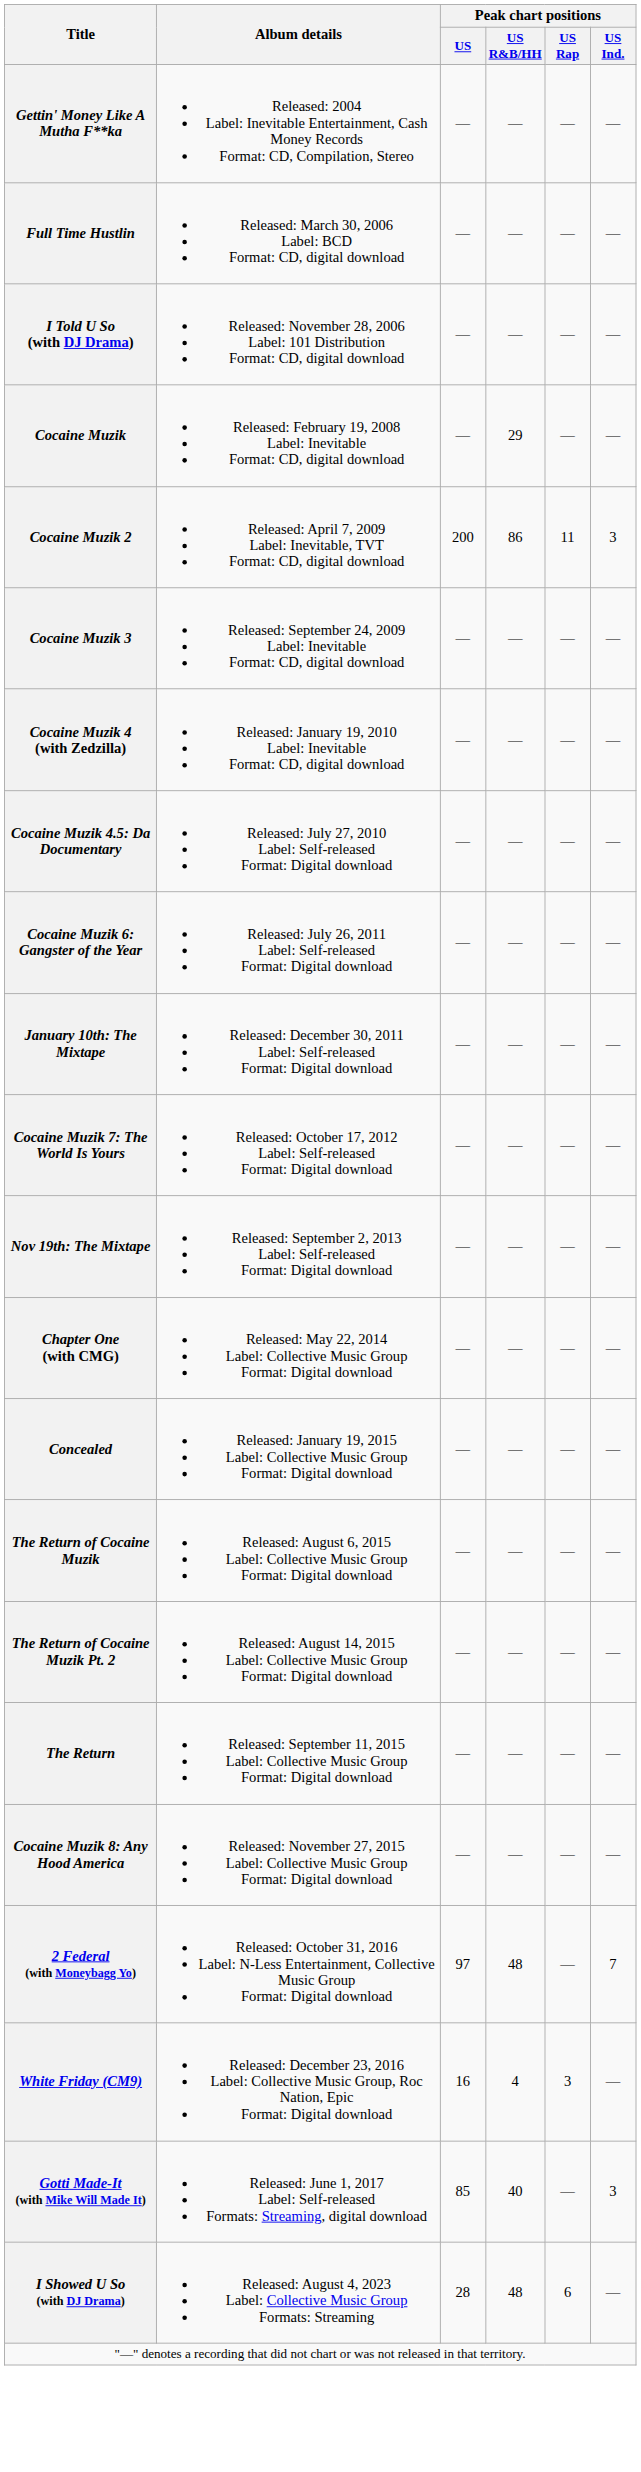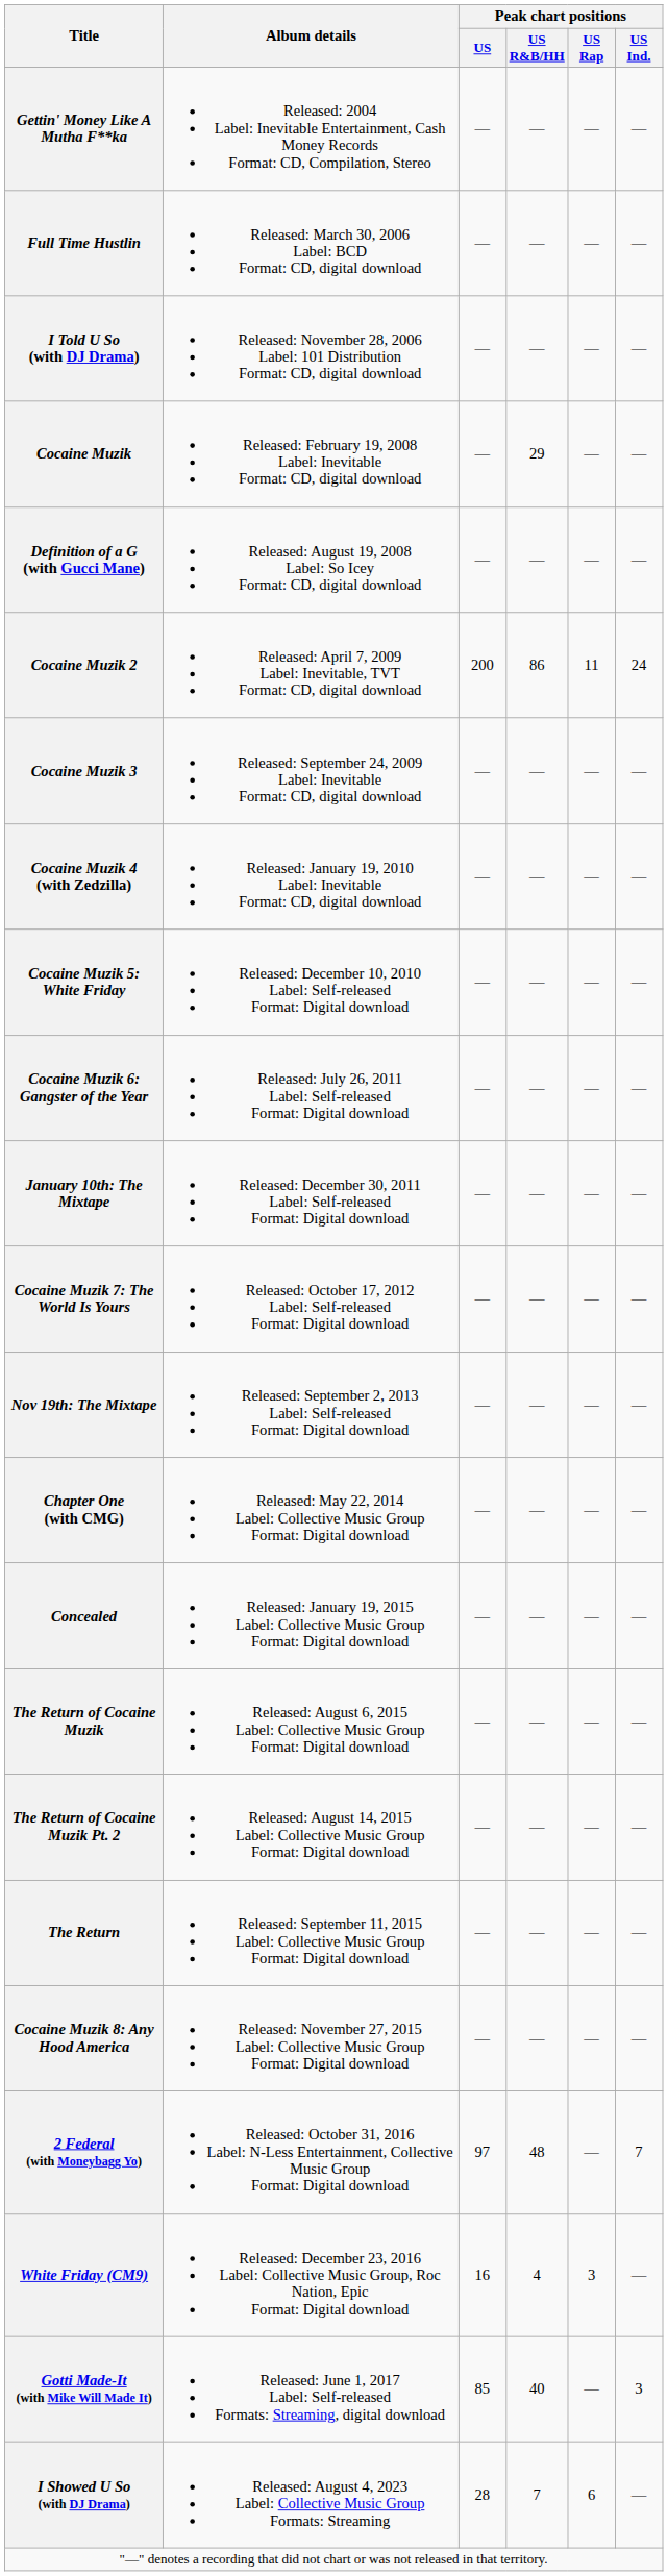 <table class="wikitable plainrowheaders" style="text-align:center;">
 <tr>
 <th scope="col" rowspan="2" style="width:10em;">Title</th>
 <th scope="col" rowspan="2" style="width:19em;">Album details</th>
 <th scope="col" colspan="4">Peak chart positions</th>
 </tr>
 <tr>
 <th style="width:3em;font-size:90%;"><a href='#'>US</a><br></th>
 <th style="width:3em;font-size:90%;"><a href='#'>US<br>R&B/HH</a><br></th>
 <th style="width:3em;font-size:90%;"><a href='#'>US<br>Rap</a><br></th>
 <th style="width:3em;font-size:90%;"><a href='#'>US<br>Ind.</a><br></th>
 </tr>
 <tr>
 <th scope="row"><em>Gettin' Money Like A Mutha F**ka</em></th>
 <td><br><ul><li>Released: 2004</li><li>Label: Inevitable Entertainment, Cash Money Records</li><li>Format: CD, Compilation, Stereo</li></ul></td>
 <td>—</td>
 <td>—</td>
 <td>—</td>
 <td>—</td>
 </tr>
 <tr>
 <th scope="row"><em>Full Time Hustlin</em></th>
 <td><br><ul><li>Released: March 30, 2006</li><li>Label: BCD</li><li>Format: CD, digital download</li></ul></td>
 <td>—</td>
 <td>—</td>
 <td>—</td>
 <td>—</td>
 </tr>
 <tr>
 <th scope="row"><em>I Told U So</em><br><span>(with <a href='#'>DJ Drama</a>)</span></th>
 <td><br><ul><li>Released: November 28, 2006</li><li>Label: 101 Distribution</li><li>Format: CD, digital download</li></ul></td>
 <td>—</td>
 <td>—</td>
 <td>—</td>
 <td>—</td>
 </tr>
 <tr>
 <th scope="row"><em>Cocaine Muzik</em></th>
 <td><br><ul><li>Released: February 19, 2008</li><li>Label: Inevitable</li><li>Format: CD, digital download</li></ul></td>
 <td>—</td>
 <td>29</td>
 <td>—</td>
 <td>—</td>
 </tr>
 <tr>
+<th scope="row"><em>Definition of a G</em><br><span>(with <a href='#'>Gucci Mane</a>)</span></th>
+<td><br><ul><li>Released: August 19, 2008</li><li>Label: So Icey</li><li>Format: CD, digital download</li></ul></td>
+<td>—</td>
+<td>—</td>
+<td>—</td>
+<td>—</td>
+</tr>
+<tr>
 <th scope="row"><em>Cocaine Muzik 2</em></th>
 <td><br><ul><li>Released: April 7, 2009</li><li>Label: Inevitable, TVT</li><li>Format: CD, digital download</li></ul></td>
 <td>200</td>
 <td>86</td>
 <td>11</td>
-<td>3</td>
+<td>24</td>
 </tr>
 <tr>
 <th scope="row"><em>Cocaine Muzik 3</em></th>
 <td><br><ul><li>Released: September 24, 2009</li><li>Label: Inevitable</li><li>Format: CD, digital download</li></ul></td>
 <td>—</td>
 <td>—</td>
 <td>—</td>
 <td>—</td>
 </tr>
 <tr>
 <th scope="row"><em>Cocaine Muzik 4</em><br><span>(with Zedzilla)</span></th>
 <td><br><ul><li>Released: January 19, 2010</li><li>Label: Inevitable</li><li>Format: CD, digital download</li></ul></td>
 <td>—</td>
 <td>—</td>
 <td>—</td>
 <td>—</td>
 </tr>
 <tr>
-<th scope="row"><em>Cocaine Muzik 4.5: Da Documentary</em></th>
-<td><br><ul><li>Released: July 27, 2010</li><li>Label: Self-released</li><li>Format: Digital download</li></ul></td>
+<th scope="row"><em>Cocaine Muzik 5: White Friday</em></th>
+<td><br><ul><li>Released: December 10, 2010</li><li>Label: Self-released</li><li>Format: Digital download</li></ul></td>
 <td>—</td>
 <td>—</td>
 <td>—</td>
 <td>—</td>
 </tr>
 <tr>
 <th scope="row"><em>Cocaine Muzik 6: Gangster of the Year</em></th>
 <td><br><ul><li>Released: July 26, 2011</li><li>Label: Self-released</li><li>Format: Digital download</li></ul></td>
 <td>—</td>
 <td>—</td>
 <td>—</td>
 <td>—</td>
 </tr>
 <tr>
 <th scope="row"><em>January 10th: The Mixtape</em></th>
 <td><br><ul><li>Released: December 30, 2011</li><li>Label: Self-released</li><li>Format: Digital download</li></ul></td>
 <td>—</td>
 <td>—</td>
 <td>—</td>
 <td>—</td>
 </tr>
 <tr>
 <th scope="row"><em>Cocaine Muzik 7: The World Is Yours</em></th>
 <td><br><ul><li>Released: October 17, 2012</li><li>Label: Self-released</li><li>Format: Digital download</li></ul></td>
 <td>—</td>
 <td>—</td>
 <td>—</td>
 <td>—</td>
 </tr>
 <tr>
 <th scope="row"><em>Nov 19th: The Mixtape</em></th>
 <td><br><ul><li>Released: September 2, 2013</li><li>Label: Self-released</li><li>Format: Digital download</li></ul></td>
 <td>—</td>
 <td>—</td>
 <td>—</td>
 <td>—</td>
 </tr>
 <tr>
 <th scope="row"><em>Chapter One</em><br><span>(with CMG)</span></th>
 <td><br><ul><li>Released: May 22, 2014</li><li>Label: Collective Music Group</li><li>Format: Digital download</li></ul></td>
 <td>—</td>
 <td>—</td>
 <td>—</td>
 <td>—</td>
 </tr>
 <tr>
 <th scope="row"><em>Concealed</em></th>
 <td><br><ul><li>Released: January 19, 2015</li><li>Label: Collective Music Group</li><li>Format: Digital download</li></ul></td>
 <td>—</td>
 <td>—</td>
 <td>—</td>
 <td>—</td>
 </tr>
 <tr>
 <th scope="row"><em>The Return of Cocaine Muzik</em></th>
 <td><br><ul><li>Released: August 6, 2015</li><li>Label: Collective Music Group</li><li>Format: Digital download</li></ul></td>
 <td>—</td>
 <td>—</td>
 <td>—</td>
 <td>—</td>
 </tr>
 <tr>
 <th scope="row"><em>The Return of Cocaine Muzik Pt. 2</em></th>
 <td><br><ul><li>Released: August 14, 2015</li><li>Label: Collective Music Group</li><li>Format: Digital download</li></ul></td>
 <td>—</td>
 <td>—</td>
 <td>—</td>
 <td>—</td>
 </tr>
 <tr>
 <th scope="row"><em>The Return</em></th>
 <td><br><ul><li>Released: September 11, 2015</li><li>Label: Collective Music Group</li><li>Format: Digital download</li></ul></td>
 <td>—</td>
 <td>—</td>
 <td>—</td>
 <td>—</td>
 </tr>
 <tr>
 <th scope="row"><em>Cocaine Muzik 8: Any Hood America</em></th>
 <td><br><ul><li>Released: November 27, 2015</li><li>Label: Collective Music Group</li><li>Format: Digital download</li></ul></td>
 <td>—</td>
 <td>—</td>
 <td>—</td>
 <td>—</td>
 </tr>
 <tr>
 <th scope="row"><em><a href='#'>2 Federal</a></em><br><small>(with <a href='#'>Moneybagg Yo</a>)</small></th>
 <td><br><ul><li>Released: October 31, 2016</li><li>Label: N-Less Entertainment, Collective Music Group</li><li>Format: Digital download</li></ul></td>
 <td>97</td>
 <td>48</td>
 <td>—</td>
 <td>7</td>
 </tr>
 <tr>
 <th scope="row"><em><a href='#'>White Friday (CM9)</a></em></th>
 <td><br><ul><li>Released: December 23, 2016</li><li>Label: Collective Music Group, Roc Nation, Epic</li><li>Format: Digital download</li></ul></td>
 <td>16</td>
 <td>4</td>
 <td>3</td>
 <td>—</td>
 </tr>
 <tr>
 <th scope="row"><em><a href='#'>Gotti Made-It</a></em> <br><small>(with <a href='#'>Mike Will Made It</a>)</small></th>
 <td><br><ul><li>Released: June 1, 2017</li><li>Label: Self-released</li><li>Formats: <a href='#'>Streaming</a>, digital download</li></ul></td>
 <td>85</td>
 <td>40</td>
 <td>—</td>
 <td>3</td>
 </tr>
 <tr>
 <th scope="row"><em>I Showed U So</em> <br><small>(with <a href='#'>DJ Drama</a>)</small></th>
 <td><br><ul><li>Released: August 4, 2023</li><li>Label: <a href='#'>Collective Music Group</a></li><li>Formats: Streaming</li></ul></td>
 <td>28</td>
-<td>48</td>
+<td>7</td>
 <td>6</td>
 <td>—</td>
 </tr>
 <tr>
 <td colspan="6" style="font-size:90%">"—" denotes a recording that did not chart or was not released in that territory.</td>
 </tr>
 </table>
